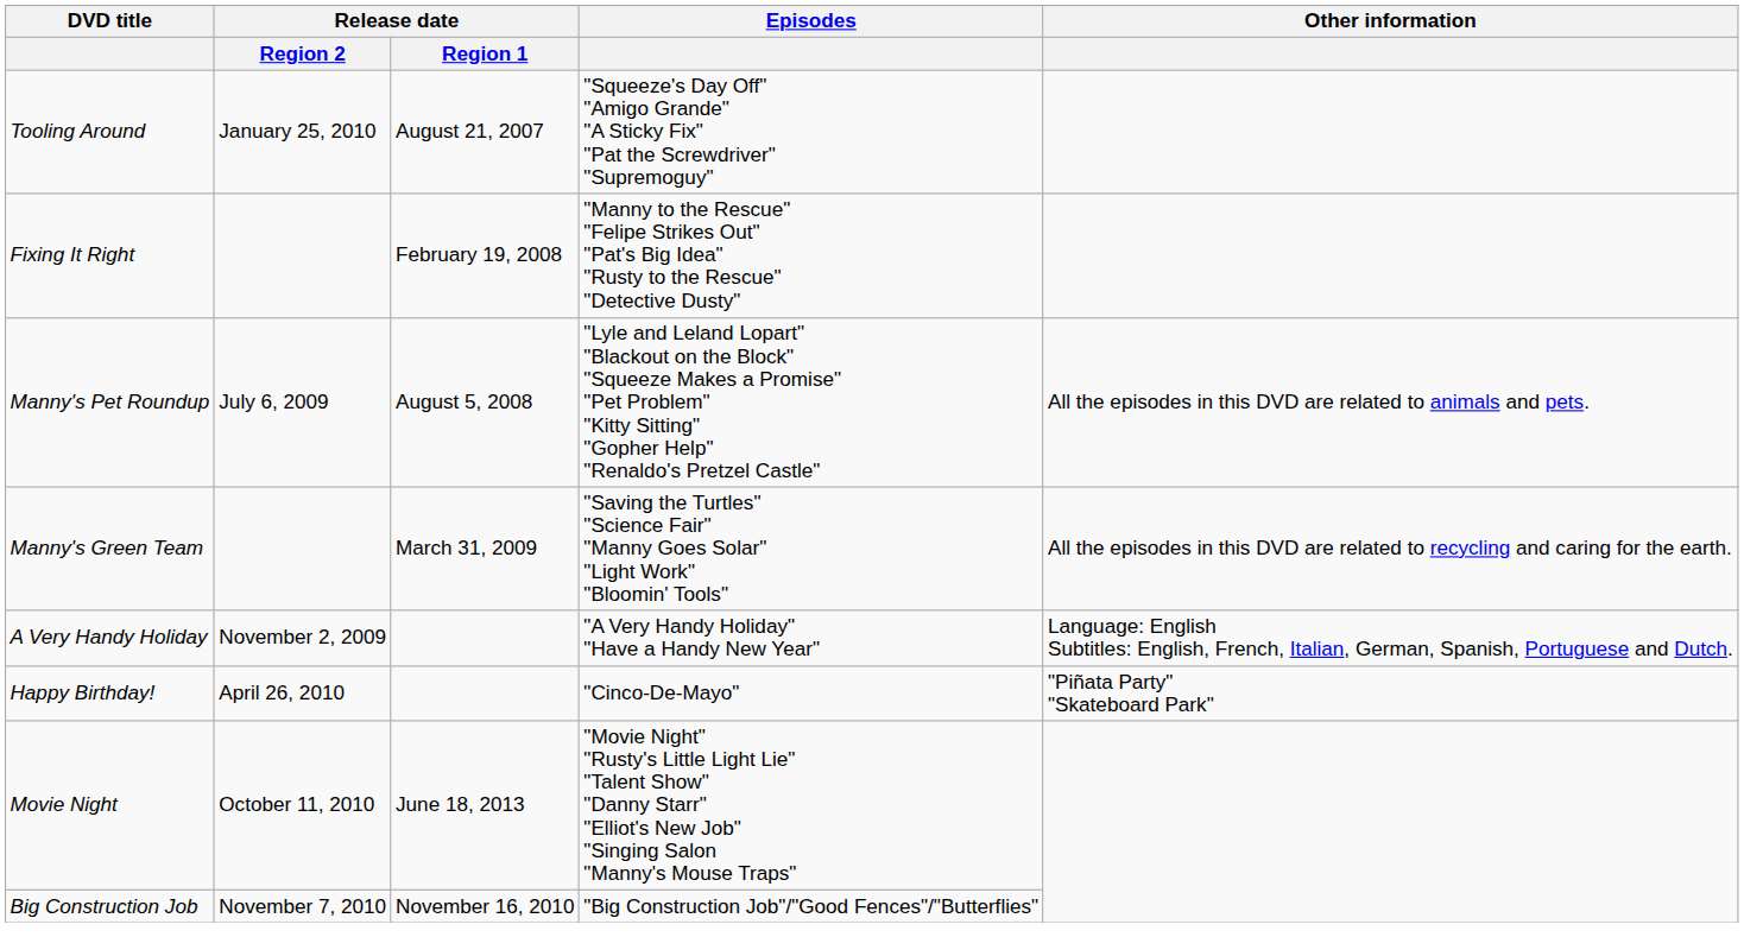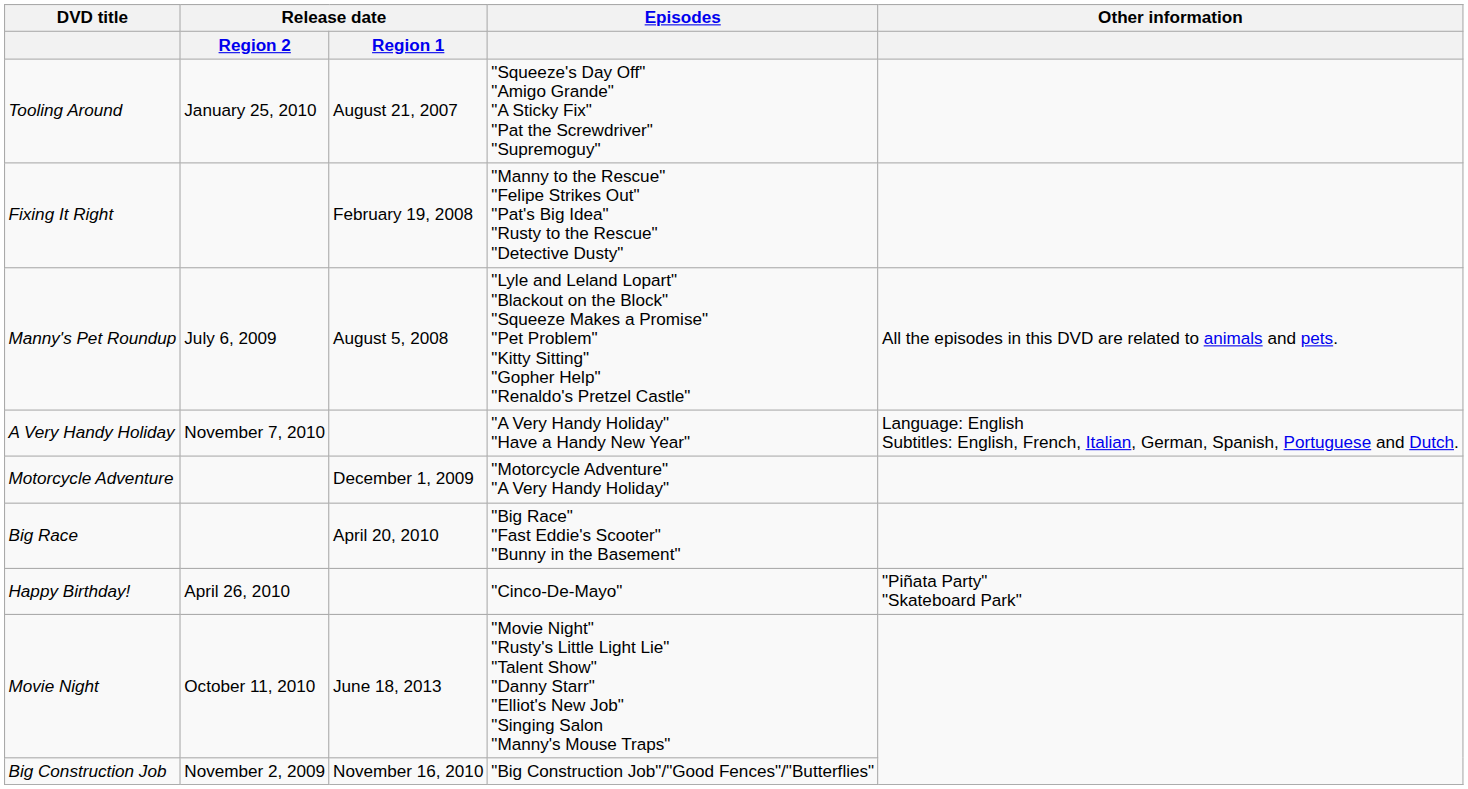 <table class="wikitable">
 <tr>
 <th>DVD title</th>
 <th colspan="2">Release date</th>
 <th><a href='#'>Episodes</a></th>
 <th>Other information</th>
 </tr>
 <tr>
 <th></th>
 <th><a href='#'>Region 2</a></th>
 <th><a href='#'>Region 1</a></th>
 <th></th>
 <th></th>
 </tr>
 <tr>
 <td><em>Tooling Around</em></td>
 <td>January 25, 2010</td>
 <td>August 21, 2007</td>
 <td>"Squeeze's Day Off"<br>"Amigo Grande"<br>"A Sticky Fix"<br>"Pat the Screwdriver"<br>"Supremoguy"</td>
 <td></td>
 </tr>
 <tr>
 <td><em>Fixing It Right</em></td>
 <td></td>
 <td>February 19, 2008</td>
 <td>"Manny to the Rescue"<br>"Felipe Strikes Out"<br>"Pat's Big Idea"<br>"Rusty to the Rescue"<br>"Detective Dusty"</td>
 <td></td>
 </tr>
 <tr>
 <td><em>Manny's Pet Roundup</em></td>
 <td>July 6, 2009</td>
 <td>August 5, 2008</td>
 <td>"Lyle and Leland Lopart"<br>"Blackout on the Block"<br>"Squeeze Makes a Promise"<br>"Pet Problem"<br>"Kitty Sitting"<br>"Gopher Help"<br>"Renaldo's Pretzel Castle"</td>
 <td>All the episodes in this DVD are related to <a href='#'>animals</a> and <a href='#'>pets</a>.</td>
 </tr>
 <tr>
-<td><em>Manny's Green Team</em></td>
-<td></td>
-<td>March 31, 2009</td>
-<td>"Saving the Turtles"<br>"Science Fair"<br>"Manny Goes Solar"<br>"Light Work"<br>"Bloomin' Tools"</td>
-<td>All the episodes in this DVD are related to <a href='#'>recycling</a> and caring for the earth.</td>
-</tr>
-<tr>
 <td><em>A Very Handy Holiday</em></td>
-<td>November 2, 2009</td>
+<td>November 7, 2010</td>
 <td></td>
 <td>"A Very Handy Holiday"<br>"Have a Handy New Year"</td>
 <td>Language: English<br>Subtitles: English, French, <a href='#'>Italian</a>, German, Spanish, <a href='#'>Portuguese</a> and <a href='#'>Dutch</a>.</td>
+</tr>
+<tr>
+<td><em>Motorcycle Adventure</em></td>
+<td></td>
+<td>December 1, 2009</td>
+<td>"Motorcycle Adventure"<br>"A Very Handy Holiday"</td>
+<td></td>
+</tr>
+<tr>
+<td><em>Big Race</em></td>
+<td></td>
+<td>April 20, 2010</td>
+<td>"Big Race"<br>"Fast Eddie's Scooter"<br>"Bunny in the Basement"</td>
+<td></td>
 </tr>
 <tr>
 <td><em>Happy Birthday!</em></td>
 <td>April 26, 2010</td>
 <td></td>
 <td>"Cinco-De-Mayo"</td>
 <td>"Piñata Party"<br>"Skateboard Park"</td>
 </tr>
 <tr>
 <td><em>Movie Night</em></td>
 <td>October 11, 2010</td>
 <td>June 18, 2013</td>
 <td>"Movie Night"<br>"Rusty's Little Light Lie"<br>"Talent Show"<br>"Danny Starr"<br>"Elliot's New Job"<br>"Singing Salon<br>"Manny's Mouse Traps"</td>
 </tr>
 <tr>
 <td><em>Big Construction Job</em></td>
-<td>November 7, 2010</td>
+<td>November 2, 2009</td>
 <td>November 16, 2010</td>
 <td>"Big Construction Job"/"Good Fences"/"Butterflies"</td>
 </tr>
 </table>
